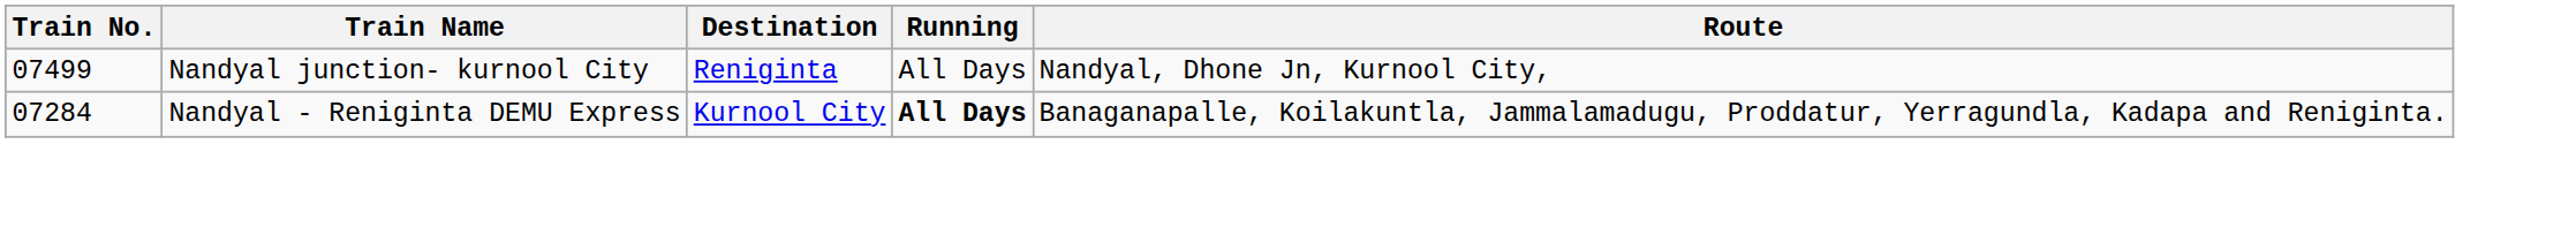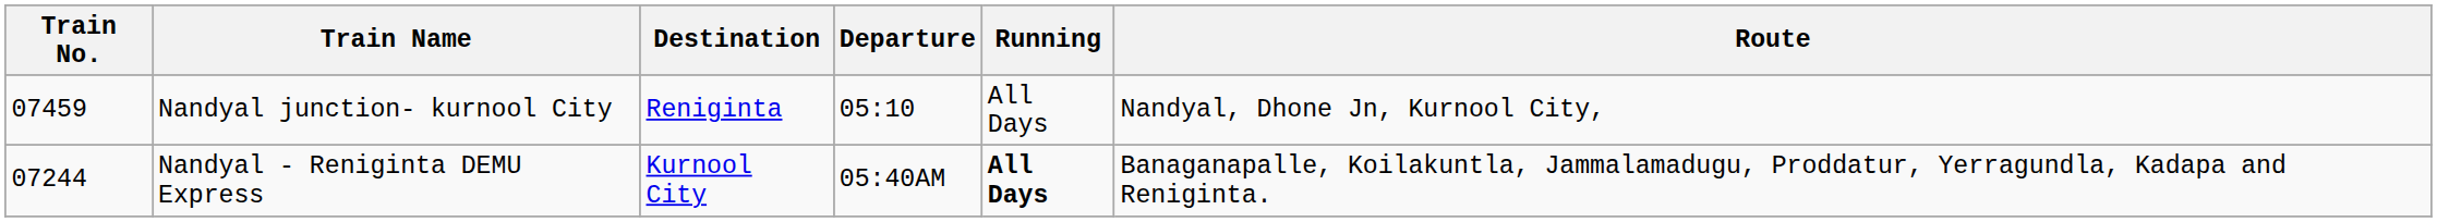 <table class="wikitable">
 <tr>
 <th>Train No.</th>
 <th>Train Name</th>
 <th>Destination</th>
+<th>Departure</th>
 <th>Running</th>
 <th>Route</th>
 </tr>
 <tr>
-<td>07499</td>
+<td>07459</td>
 <td>Nandyal junction- kurnool City</td>
 <td><a href='#'>Reniginta</a></td>
+<td>05:10</td>
 <td>All Days</td>
 <td>Nandyal, Dhone Jn, Kurnool City,</td>
 </tr>
 <tr>
-<td>07284</td>
+<td>07244</td>
 <td>Nandyal - Reniginta DEMU Express</td>
 <td><a href='#'>Kurnool City</a></td>
+<td>05:40AM</td>
 <td><strong>All Days</strong></td>
 <td>Banaganapalle, Koilakuntla, Jammalamadugu, Proddatur,  Yerragundla, Kadapa and Reniginta.</td>
 </tr>
 </table>
